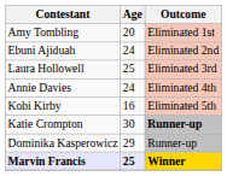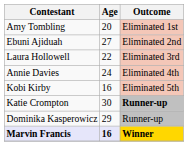 <table class="wikitable">
 <tr>
 <th>Contestant</th>
 <th>Age</th>
 <th>Outcome</th>
 </tr>
 <tr>
 <td>Amy Tombling</td>
 <td>20</td>
 <td style="background:#f4c7b8;">Eliminated 1st</td>
 </tr>
 <tr>
 <td>Ebuni Ajiduah</td>
-<td>24</td>
+<td>27</td>
 <td style="background:#f4c7b8;">Eliminated 2nd</td>
 </tr>
 <tr>
 <td>Laura Hollowell</td>
-<td>25</td>
+<td>22</td>
 <td style="background:#f4c7b8;">Eliminated 3rd</td>
 </tr>
 <tr>
 <td>Annie Davies</td>
 <td>24</td>
 <td style="background:#f4c7b8;">Eliminated 4th</td>
 </tr>
 <tr>
 <td>Kobi Kirby</td>
 <td>16</td>
 <td style="background:#f4c7b8;">Eliminated 5th</td>
 </tr>
 <tr>
 <td>Katie Crompton</td>
 <td>30</td>
 <td style=background:silver;><strong>Runner-up</strong></td>
 </tr>
 <tr>
 <td>Dominika Kasperowicz</td>
 <td>29</td>
 <td style=background:silver;>Runner-up</td>
 </tr>
 <tr>
 <td style="background:lavender;"><strong>Marvin Francis</strong></td>
-<td style="background:lavender;"><strong>25</strong></td>
+<td style="background:lavender;"><strong>16</strong></td>
 <td style=background:gold><strong>Winner</strong></td>
 </tr>
 <tr>
 </tr>
 </table>
